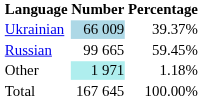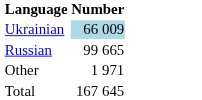 <table class="standard">
 <tr>
 <th>Language</th>
 <th>Number</th>
-<th>Percentage</th>
 </tr>
 <tr>
 <td><a href='#'>Ukrainian</a></td>
 <td align="right" style="background: lightblue;">66 009</td>
-<td align="right">39.37%</td>
 </tr>
 <tr>
 <td><a href='#'>Russian</a></td>
 <td align="right">99 665</td>
-<td align="right">59.45%</td>
 </tr>
 <tr>
 <td>Other</td>
-<td align="right" style="background: paleturquoise;">1 971</td>
-<td align="right">1.18%</td>
+<td align="right">1 971</td>
 </tr>
 <tr>
 <td>Total</td>
 <td align="right">167 645</td>
-<td align="right">100.00%</td>
 </tr>
 </table>
